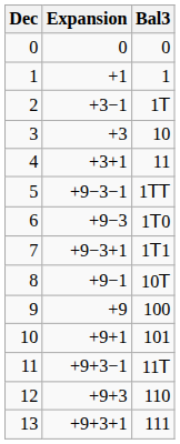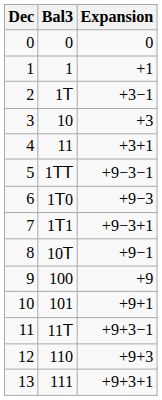 <table class="wikitable" style="border: none; text-align:right">
 <tr>
 <th>Dec</th>
+<th>Bal3</th>
 <th>Expansion</th>
-<th>Bal3</th>
 </tr>
 <tr>
 <td>0</td>
 <td>0</td>
 <td>0</td>
 </tr>
 <tr>
 <td>1</td>
+<td>1</td>
 <td>+1</td>
-<td>1</td>
 </tr>
 <tr>
 <td>2</td>
+<td>1𝖳</td>
 <td>+3−1</td>
-<td>1𝖳</td>
 </tr>
 <tr>
 <td>3</td>
+<td>10</td>
 <td>+3</td>
-<td>10</td>
 </tr>
 <tr>
 <td>4</td>
+<td>11</td>
 <td>+3+1</td>
-<td>11</td>
 </tr>
 <tr>
 <td>5</td>
+<td>1𝖳𝖳</td>
 <td>+9−3−1</td>
-<td>1𝖳𝖳</td>
 </tr>
 <tr>
 <td>6</td>
+<td>1𝖳0</td>
 <td>+9−3</td>
-<td>1𝖳0</td>
 </tr>
 <tr>
 <td>7</td>
+<td>1𝖳1</td>
 <td>+9−3+1</td>
-<td>1𝖳1</td>
 </tr>
 <tr>
 <td>8</td>
+<td>10𝖳</td>
 <td>+9−1</td>
-<td>10𝖳</td>
 </tr>
 <tr>
 <td>9</td>
+<td>100</td>
 <td>+9</td>
-<td>100</td>
 </tr>
 <tr>
 <td>10</td>
+<td>101</td>
 <td>+9+1</td>
-<td>101</td>
 </tr>
 <tr>
 <td>11</td>
+<td>11𝖳</td>
 <td>+9+3−1</td>
-<td>11𝖳</td>
 </tr>
 <tr>
 <td>12</td>
+<td>110</td>
 <td>+9+3</td>
-<td>110</td>
 </tr>
 <tr>
 <td>13</td>
+<td>111</td>
 <td>+9+3+1</td>
-<td>111</td>
 </tr>
 </table>
